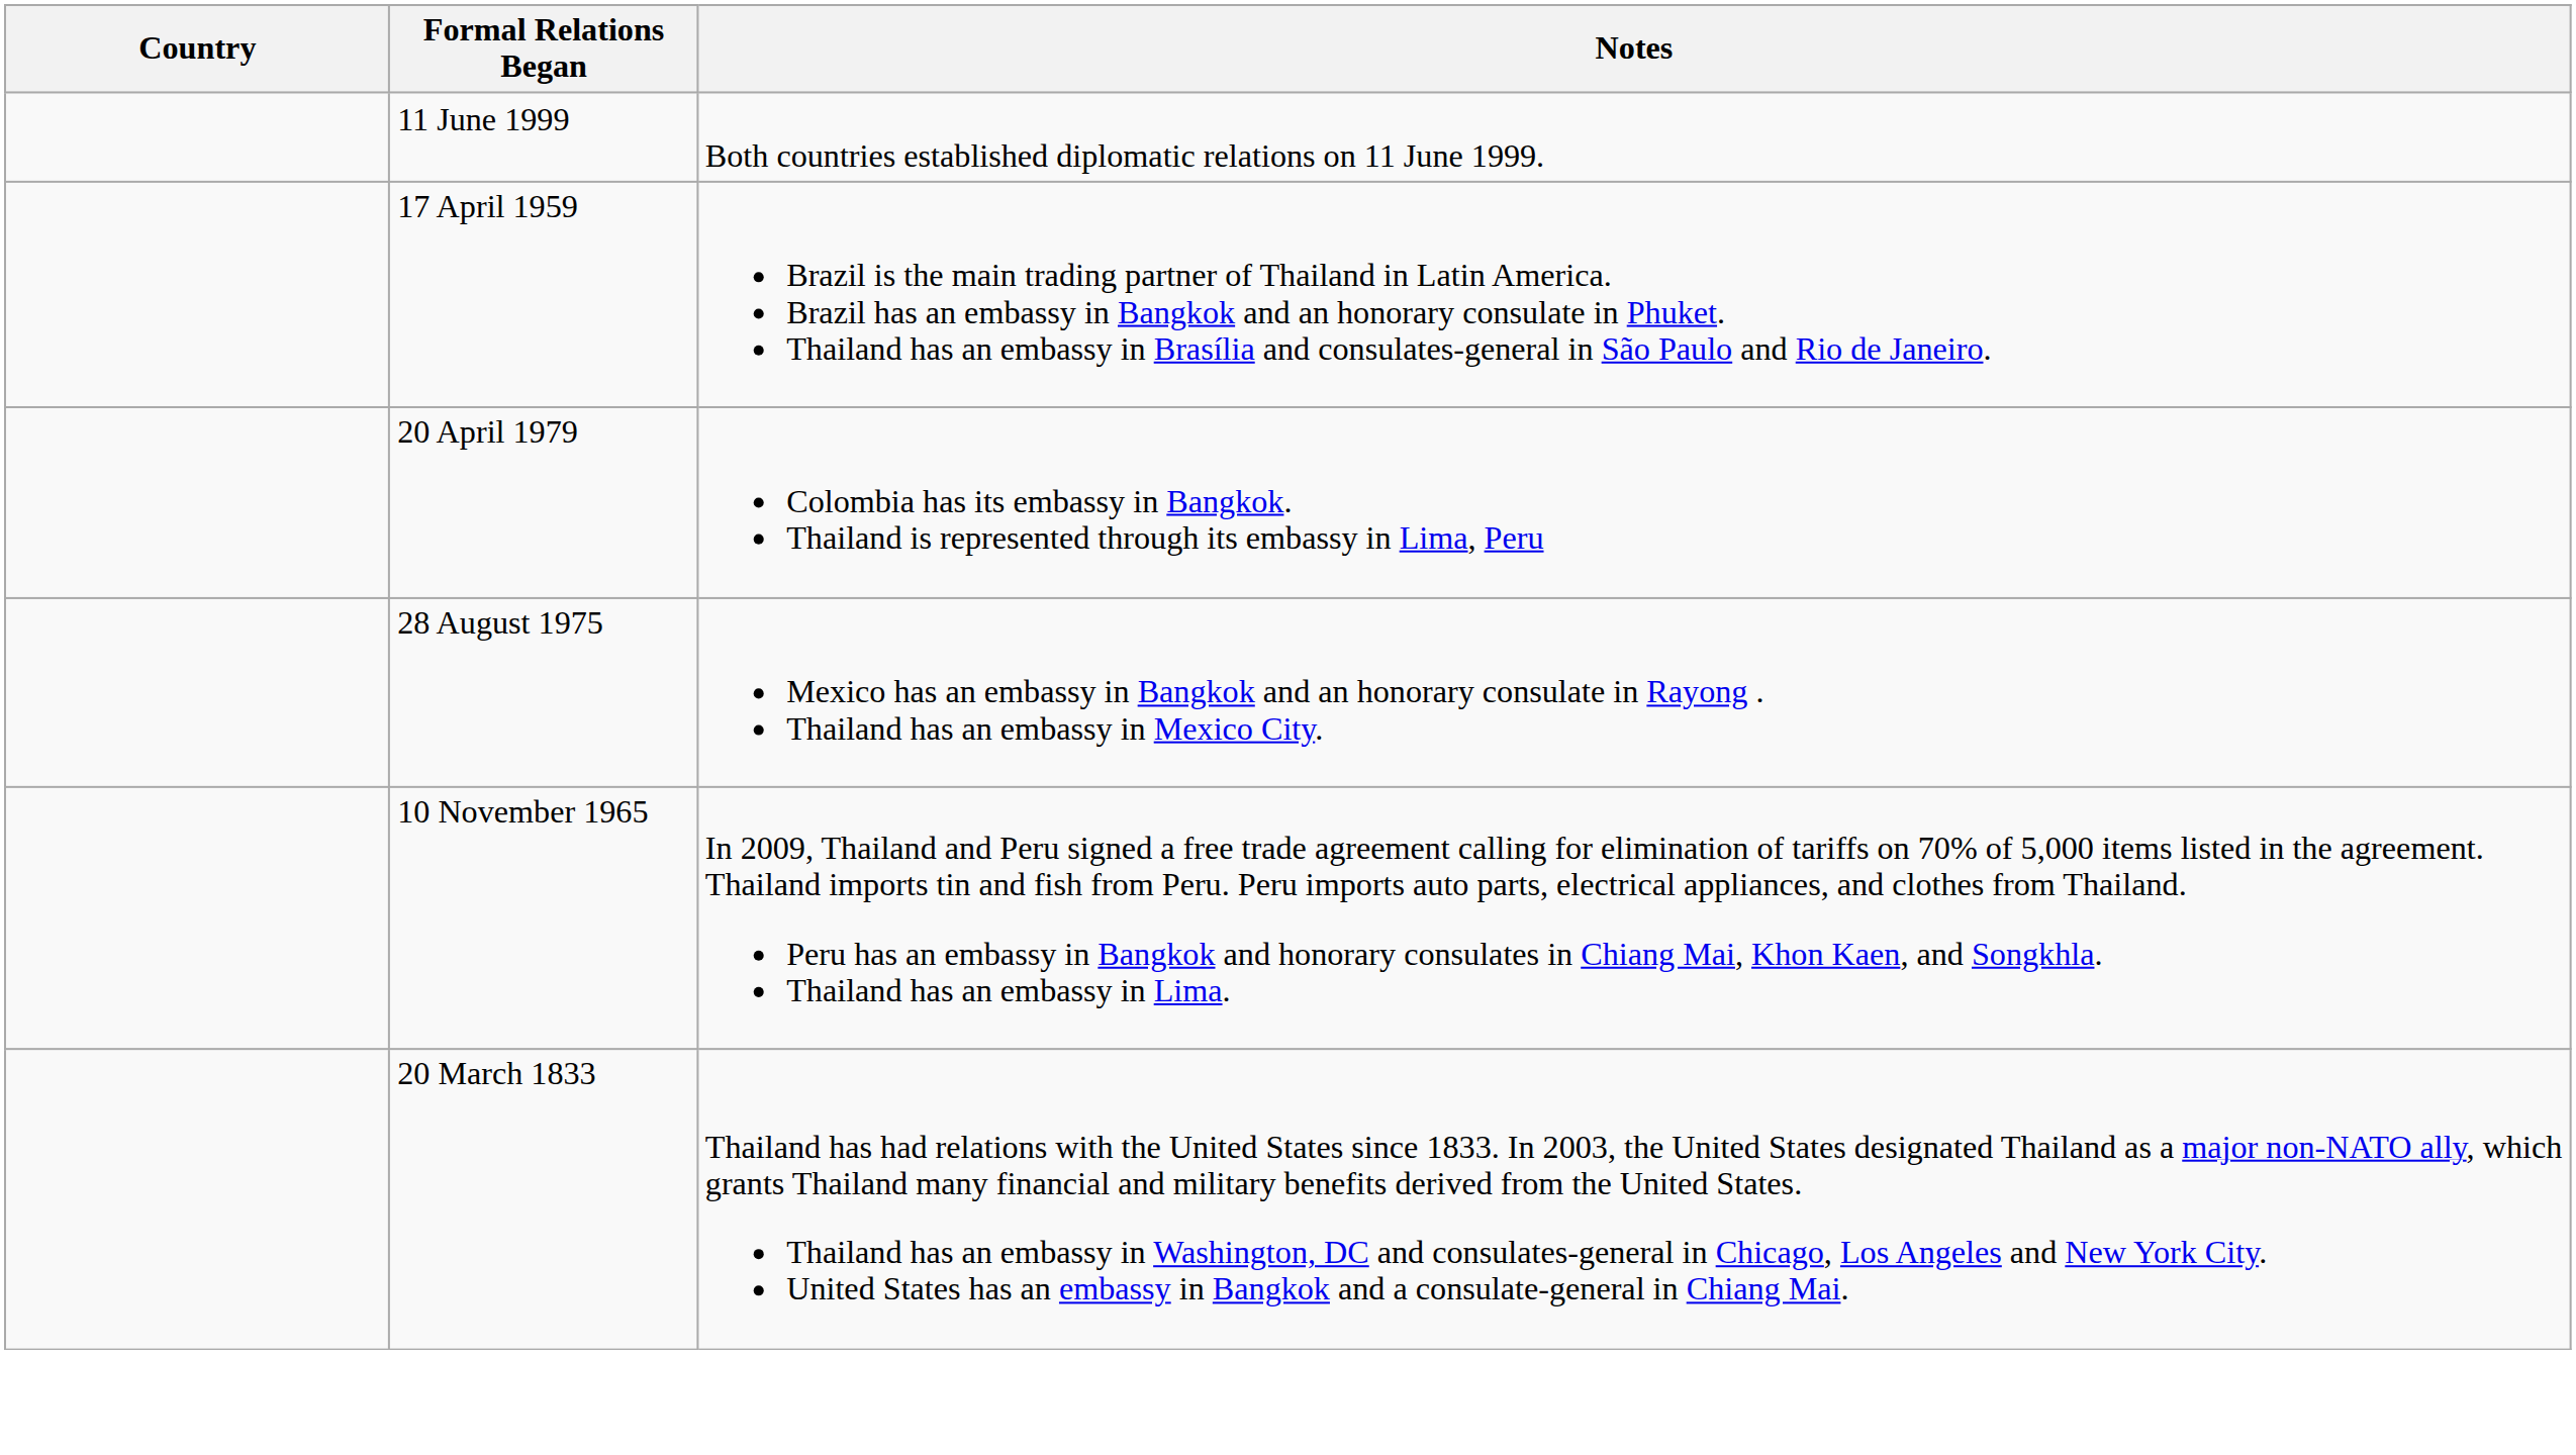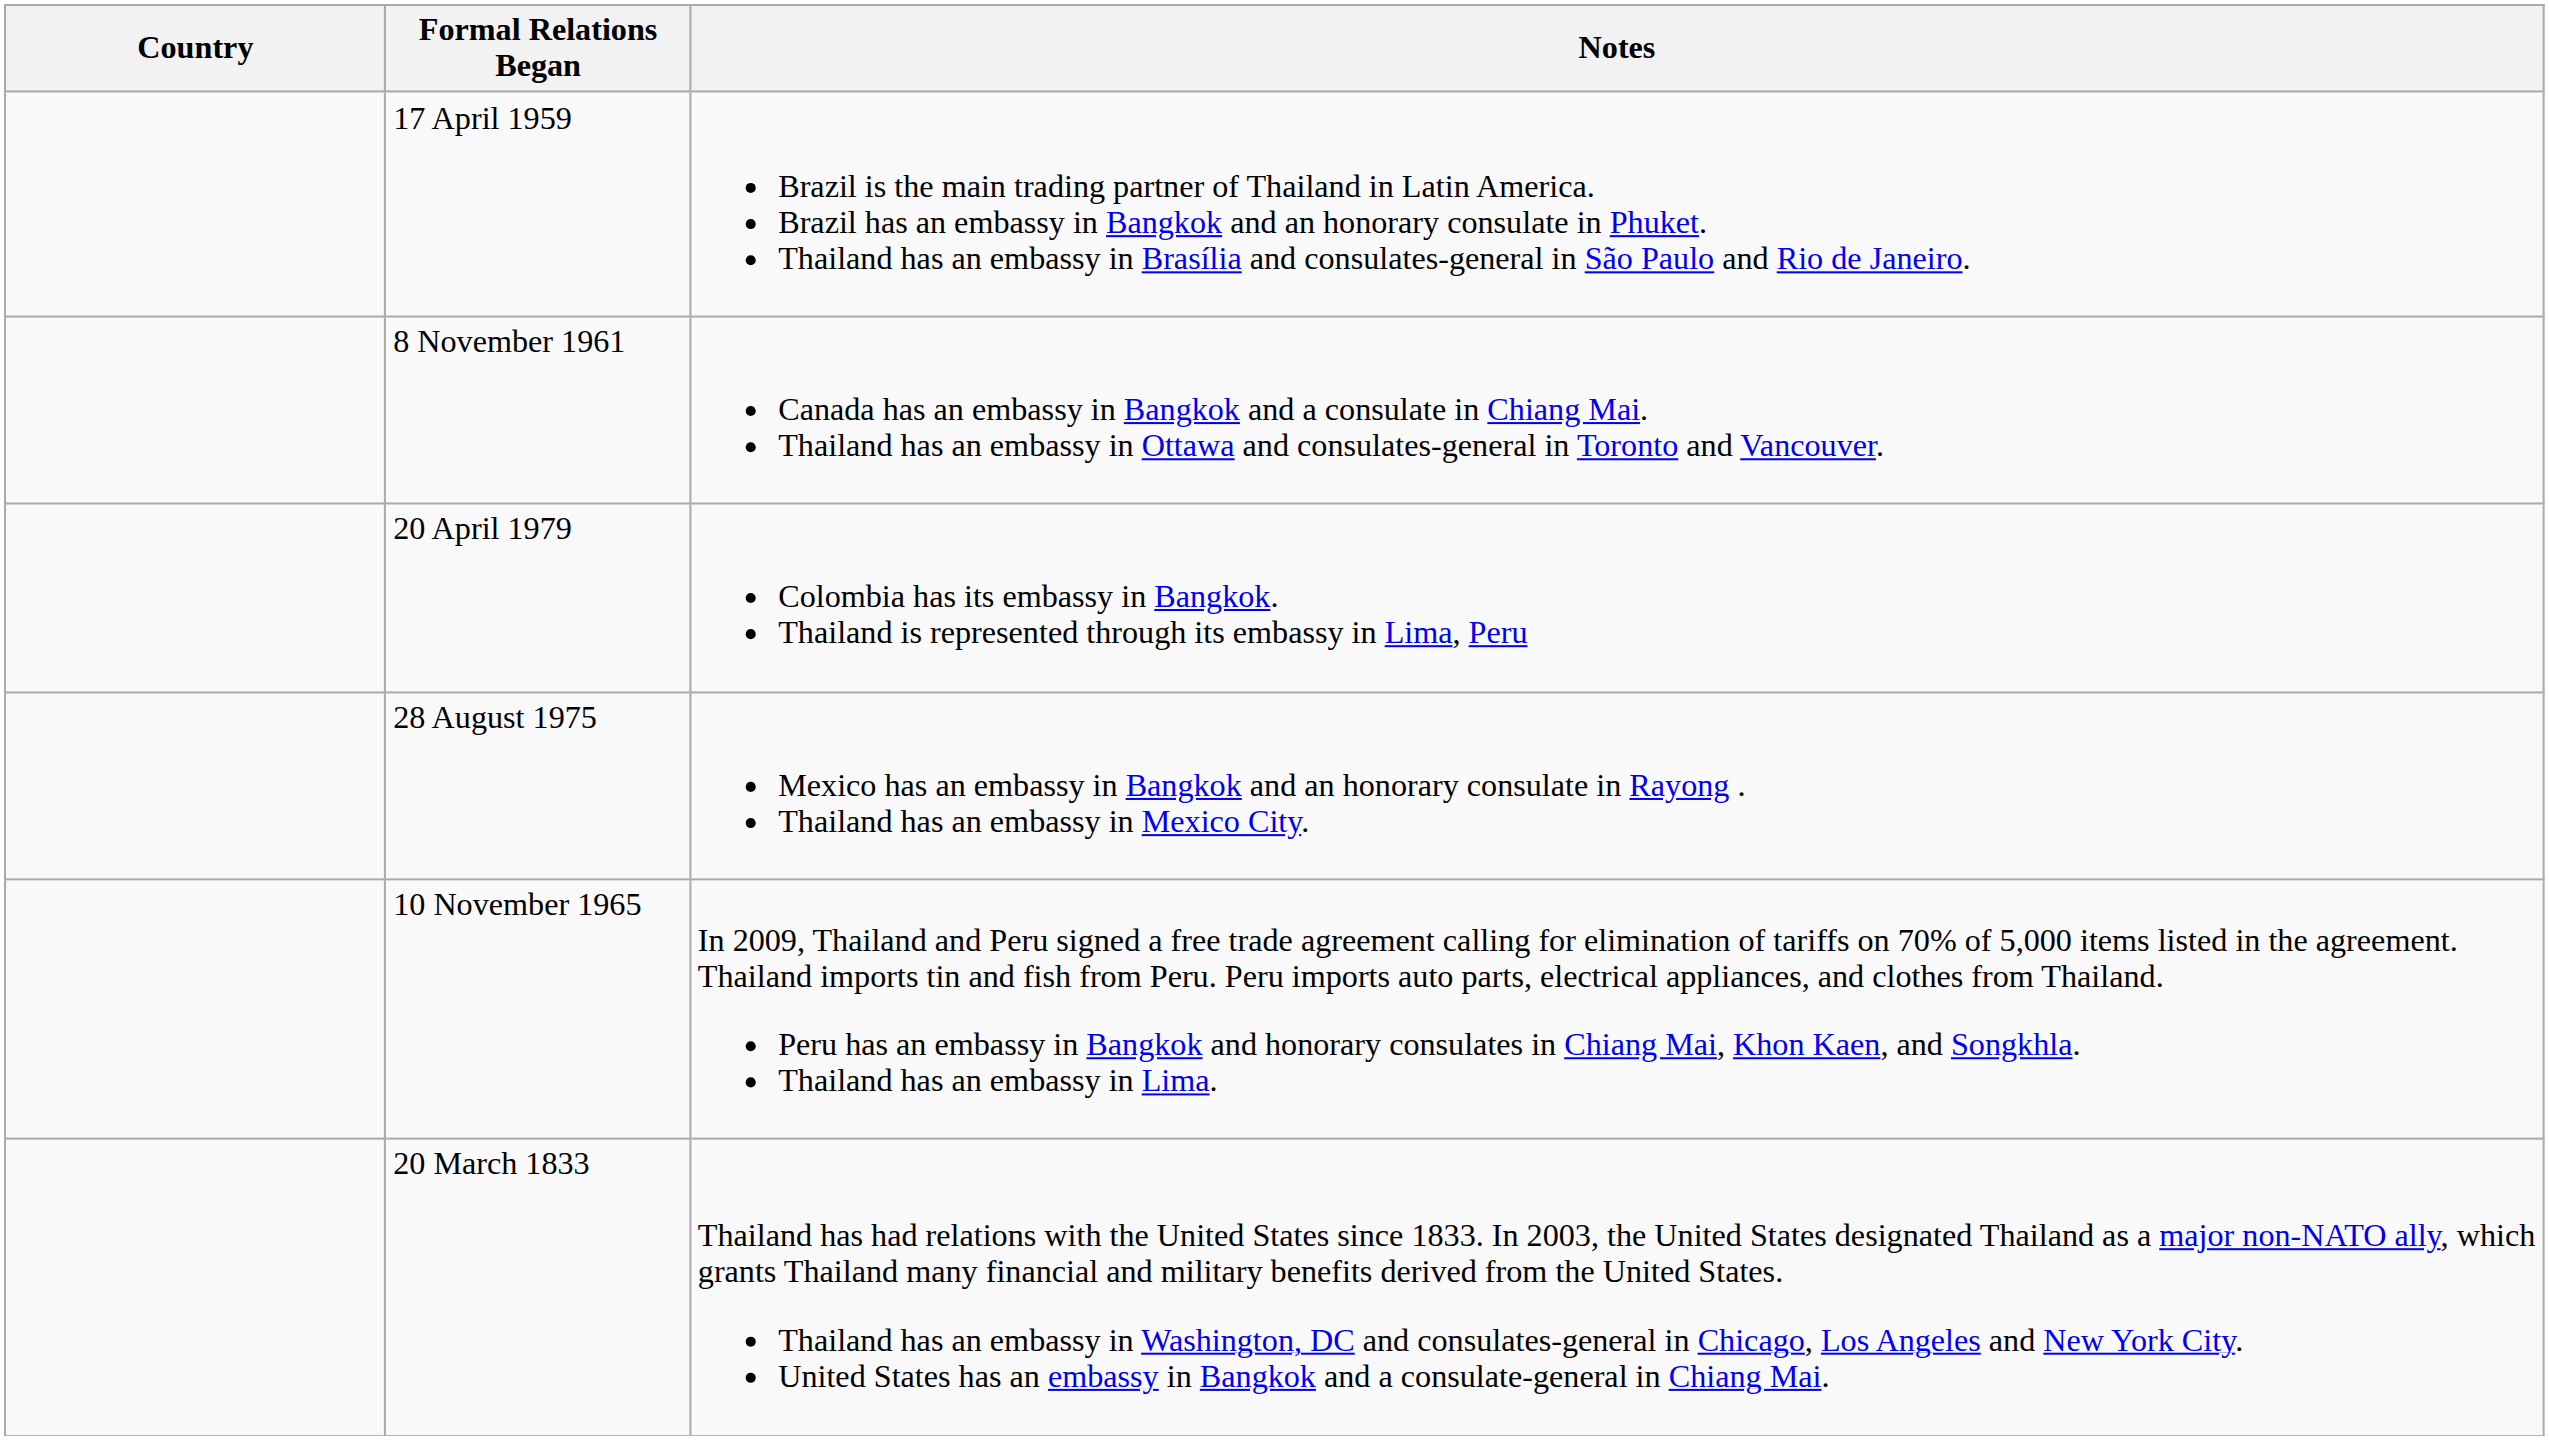 <table class="wikitable sortable" style="width:100%; margin:auto;">
 <tr>
 <th style="width:15%;">Country</th>
 <th style="width:12%;">Formal Relations Began</th>
 <th>Notes</th>
 </tr>
 <tr valign="top">
 <td></td>
-<td>11 June 1999</td>
-<td><br>Both countries established diplomatic relations on 11 June 1999.</td>
+<td>17 April 1959</td>
+<td><br><ul><li>Brazil is the main trading partner of Thailand in Latin America.</li><li>Brazil has an embassy in <a href='#'>Bangkok</a> and an honorary consulate in <a href='#'>Phuket</a>.</li><li>Thailand has an embassy in <a href='#'>Brasília</a> and consulates-general in <a href='#'>São Paulo</a> and <a href='#'>Rio de Janeiro</a>.</li></ul></td>
 </tr>
 <tr valign="top">
 <td></td>
-<td>17 April 1959</td>
-<td><br><ul><li>Brazil is the main trading partner of Thailand in Latin America.</li><li>Brazil has an embassy in <a href='#'>Bangkok</a> and an honorary consulate in <a href='#'>Phuket</a>.</li><li>Thailand has an embassy in <a href='#'>Brasília</a> and consulates-general in <a href='#'>São Paulo</a> and <a href='#'>Rio de Janeiro</a>.</li></ul></td>
+<td>8 November 1961</td>
+<td><br><ul><li>Canada has an embassy in <a href='#'>Bangkok</a> and a consulate in <a href='#'>Chiang Mai</a>.</li><li>Thailand has an embassy in <a href='#'>Ottawa</a> and consulates-general in <a href='#'>Toronto</a> and <a href='#'>Vancouver</a>.</li></ul></td>
 </tr>
 <tr valign="top">
 <td></td>
 <td>20 April 1979</td>
 <td><br><ul><li>Colombia has its embassy in <a href='#'>Bangkok</a>.</li><li>Thailand is represented through its embassy in <a href='#'>Lima</a>, <a href='#'>Peru</a></li></ul></td>
 </tr>
 <tr valign="top">
 <td></td>
 <td>28 August 1975</td>
 <td><br><ul><li>Mexico has an embassy in <a href='#'>Bangkok</a> and an honorary consulate in <a href='#'>Rayong</a> .</li><li>Thailand has an embassy in <a href='#'>Mexico City</a>.</li></ul></td>
 </tr>
 <tr valign="top">
 <td></td>
 <td>10 November 1965</td>
 <td><br>In 2009, Thailand and Peru signed a free trade agreement calling for elimination of tariffs on 70% of 5,000 items listed in the agreement.  Thailand imports tin and fish from Peru.  Peru imports auto parts, electrical appliances, and clothes from Thailand.<ul><li>Peru has an embassy in <a href='#'>Bangkok</a> and honorary consulates in <a href='#'>Chiang Mai</a>, <a href='#'>Khon Kaen</a>, and <a href='#'>Songkhla</a>.</li><li>Thailand has an embassy in <a href='#'>Lima</a>.</li></ul></td>
 </tr>
 <tr valign="top">
 <td></td>
 <td>20 March 1833</td>
 <td><br><br>Thailand has had relations with the United States since 1833. In 2003, the United States designated Thailand as a <a href='#'>major non-NATO ally</a>, which grants Thailand many financial and military benefits derived from the United States.<ul><li>Thailand has an embassy in <a href='#'>Washington, DC</a> and consulates-general in <a href='#'>Chicago</a>, <a href='#'>Los Angeles</a> and <a href='#'>New York City</a>.</li><li>United States has an <a href='#'>embassy</a> in <a href='#'>Bangkok</a> and a consulate-general in <a href='#'>Chiang Mai</a>.</li></ul></td>
 </tr>
 </table>
